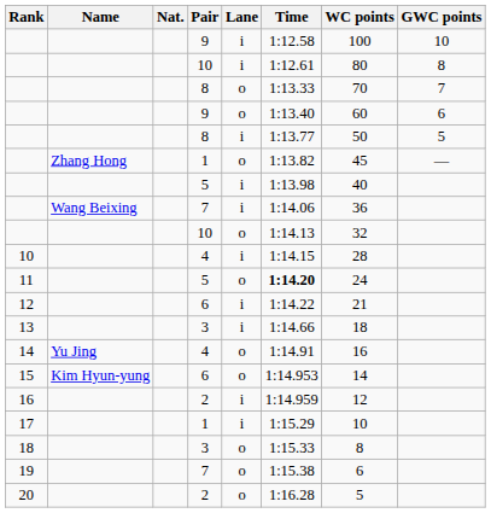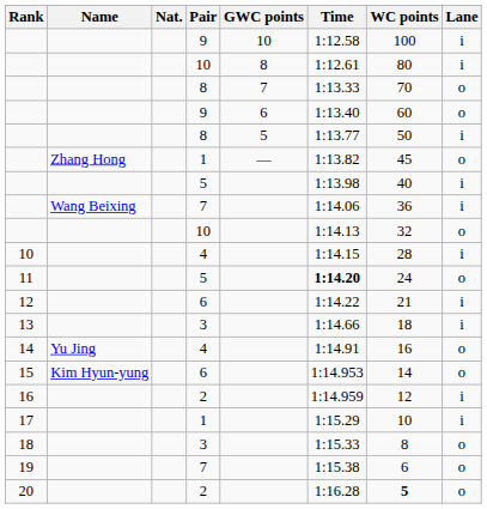 <table class="wikitable sortable" style="text-align:center">
 <tr>
 <th>Rank</th>
 <th>Name</th>
 <th>Nat.</th>
 <th>Pair</th>
-<th>Lane</th>
+<th>GWC points</th>
 <th>Time</th>
 <th>WC points</th>
-<th>GWC points</th>
+<th>Lane</th>
 </tr>
 <tr>
 <td></td>
 <td align=left></td>
 <td></td>
 <td>9</td>
-<td>i</td>
+<td>10</td>
 <td>1:12.58</td>
 <td>100</td>
-<td>10</td>
+<td>i</td>
 </tr>
 <tr>
 <td></td>
 <td align=left></td>
 <td></td>
 <td>10</td>
-<td>i</td>
+<td>8</td>
 <td>1:12.61</td>
 <td>80</td>
-<td>8</td>
+<td>i</td>
 </tr>
 <tr>
 <td></td>
 <td align=left></td>
 <td></td>
 <td>8</td>
-<td>o</td>
+<td>7</td>
 <td>1:13.33</td>
 <td>70</td>
-<td>7</td>
+<td>o</td>
 </tr>
 <tr>
 <td></td>
 <td align=left></td>
 <td></td>
 <td>9</td>
-<td>o</td>
+<td>6</td>
 <td>1:13.40</td>
 <td>60</td>
-<td>6</td>
+<td>o</td>
 </tr>
 <tr>
 <td></td>
 <td align=left></td>
 <td></td>
 <td>8</td>
-<td>i</td>
+<td>5</td>
 <td>1:13.77</td>
 <td>50</td>
-<td>5</td>
+<td>i</td>
 </tr>
 <tr>
 <td></td>
 <td align=left><a href='#'>Zhang Hong</a></td>
 <td></td>
 <td>1</td>
-<td>o</td>
+<td>—</td>
 <td>1:13.82</td>
 <td>45</td>
-<td>—</td>
+<td>o</td>
 </tr>
 <tr>
 <td></td>
 <td align=left></td>
 <td></td>
 <td>5</td>
-<td>i</td>
+<td></td>
 <td>1:13.98</td>
 <td>40</td>
-<td></td>
+<td>i</td>
 </tr>
 <tr>
 <td></td>
 <td align=left><a href='#'>Wang Beixing</a></td>
 <td></td>
 <td>7</td>
-<td>i</td>
+<td></td>
 <td>1:14.06</td>
 <td>36</td>
-<td></td>
+<td>i</td>
 </tr>
 <tr>
 <td></td>
 <td align=left></td>
 <td></td>
 <td>10</td>
-<td>o</td>
+<td></td>
 <td>1:14.13</td>
 <td>32</td>
-<td></td>
+<td>o</td>
 </tr>
 <tr>
 <td>10</td>
 <td align=left></td>
 <td></td>
 <td>4</td>
-<td>i</td>
+<td></td>
 <td>1:14.15</td>
 <td>28</td>
-<td></td>
+<td>i</td>
 </tr>
 <tr>
 <td>11</td>
 <td align=left></td>
 <td></td>
 <td>5</td>
-<td>o</td>
+<td></td>
 <td><strong>1:14.20</strong></td>
 <td>24</td>
-<td></td>
+<td>o</td>
 </tr>
 <tr>
 <td>12</td>
 <td align=left></td>
 <td></td>
 <td>6</td>
-<td>i</td>
+<td></td>
 <td>1:14.22</td>
 <td>21</td>
-<td></td>
+<td>i</td>
 </tr>
 <tr>
 <td>13</td>
 <td align=left></td>
 <td></td>
 <td>3</td>
-<td>i</td>
+<td></td>
 <td>1:14.66</td>
 <td>18</td>
-<td></td>
+<td>i</td>
 </tr>
 <tr>
 <td>14</td>
 <td align=left><a href='#'>Yu Jing</a></td>
 <td></td>
 <td>4</td>
-<td>o</td>
+<td></td>
 <td>1:14.91</td>
 <td>16</td>
-<td></td>
+<td>o</td>
 </tr>
 <tr>
 <td>15</td>
 <td align=left><a href='#'>Kim Hyun-yung</a></td>
 <td></td>
 <td>6</td>
-<td>o</td>
+<td></td>
 <td>1:14.953</td>
 <td>14</td>
-<td></td>
+<td>o</td>
 </tr>
 <tr>
 <td>16</td>
 <td align=left></td>
 <td></td>
 <td>2</td>
-<td>i</td>
+<td></td>
 <td>1:14.959</td>
 <td>12</td>
-<td></td>
+<td>i</td>
 </tr>
 <tr>
 <td>17</td>
 <td align=left></td>
 <td></td>
 <td>1</td>
-<td>i</td>
+<td></td>
 <td>1:15.29</td>
 <td>10</td>
-<td></td>
+<td>i</td>
 </tr>
 <tr>
 <td>18</td>
 <td align=left></td>
 <td></td>
 <td>3</td>
-<td>o</td>
+<td></td>
 <td>1:15.33</td>
 <td>8</td>
-<td></td>
+<td>o</td>
 </tr>
 <tr>
 <td>19</td>
 <td align=left></td>
 <td></td>
 <td>7</td>
-<td>o</td>
+<td></td>
 <td>1:15.38</td>
 <td>6</td>
-<td></td>
+<td>o</td>
 </tr>
 <tr>
 <td>20</td>
 <td align=left></td>
 <td></td>
 <td>2</td>
+<td></td>
+<td>1:16.28</td>
+<td><strong>5</strong></td>
 <td>o</td>
-<td>1:16.28</td>
-<td>5</td>
-<td></td>
 </tr>
 </table>
